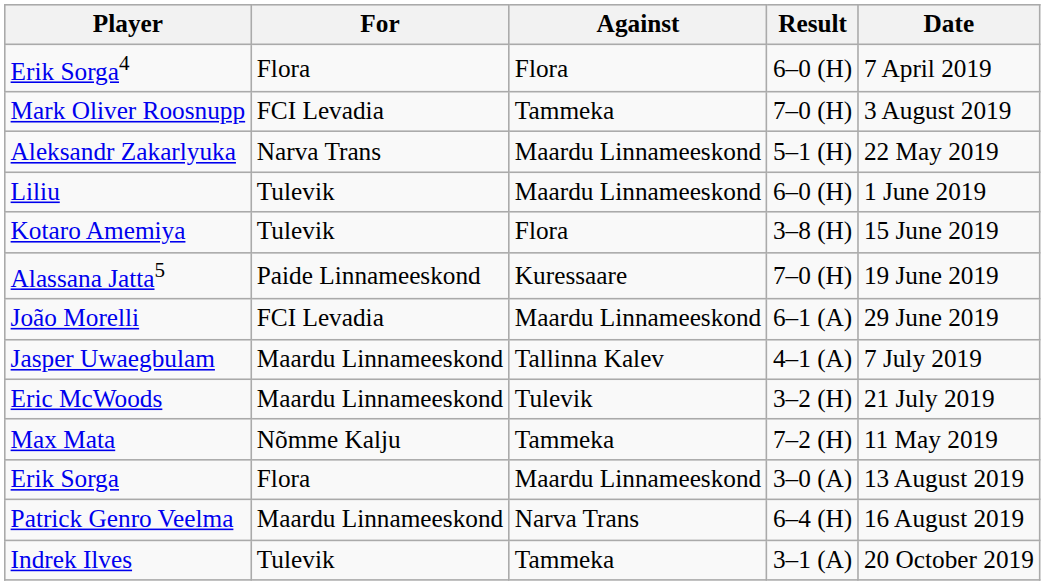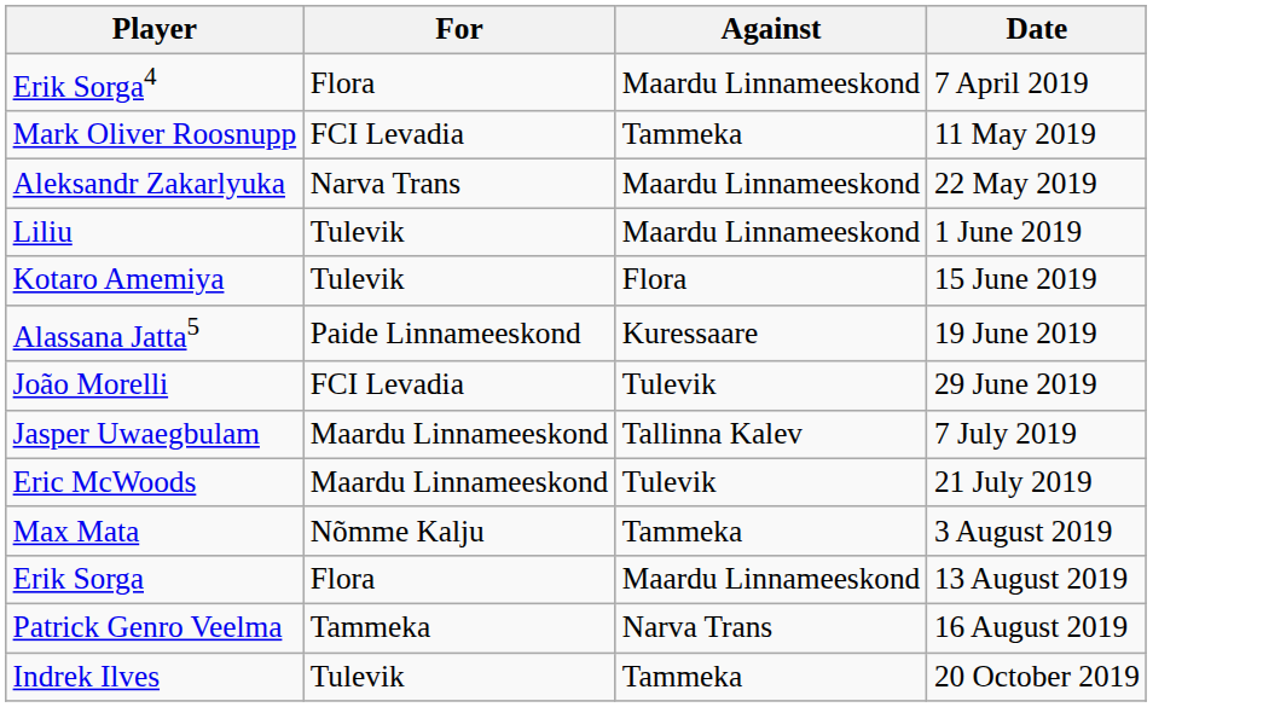 <table class="wikitable">
 <tr>
 <th>Player</th>
 <th>For</th>
 <th>Against</th>
-<th>Result</th>
 <th>Date</th>
 </tr>
 <tr>
 <td> <a href='#'>Erik Sorga</a><sup>4</sup></td>
 <td>Flora</td>
-<td>Flora</td>
-<td align=center>6–0 (H)</td>
+<td>Maardu Linnameeskond</td>
 <td>7 April 2019</td>
 </tr>
 <tr>
 <td> <a href='#'>Mark Oliver Roosnupp</a></td>
 <td>FCI Levadia</td>
 <td>Tammeka</td>
-<td align=center>7–0 (H)</td>
-<td>3 August 2019</td>
+<td>11 May 2019</td>
 </tr>
 <tr>
 <td> <a href='#'>Aleksandr Zakarlyuka</a></td>
 <td>Narva Trans</td>
 <td>Maardu Linnameeskond</td>
-<td align=center>5–1 (H)</td>
 <td>22 May 2019</td>
 </tr>
 <tr>
 <td> <a href='#'>Liliu</a></td>
 <td>Tulevik</td>
 <td>Maardu Linnameeskond</td>
-<td align=center>6–0 (H)</td>
 <td>1 June 2019</td>
 </tr>
 <tr>
 <td> <a href='#'>Kotaro Amemiya</a></td>
 <td>Tulevik</td>
 <td>Flora</td>
-<td align=center>3–8 (H)</td>
 <td>15 June 2019</td>
 </tr>
 <tr>
 <td> <a href='#'>Alassana Jatta</a><sup>5</sup></td>
 <td>Paide Linnameeskond</td>
 <td>Kuressaare</td>
-<td align=center>7–0 (H)</td>
 <td>19 June 2019</td>
 </tr>
 <tr>
 <td> <a href='#'>João Morelli</a></td>
 <td>FCI Levadia</td>
-<td>Maardu Linnameeskond</td>
-<td align=center>6–1 (A)</td>
+<td>Tulevik</td>
 <td>29 June 2019</td>
 </tr>
 <tr>
 <td> <a href='#'>Jasper Uwaegbulam</a></td>
 <td>Maardu Linnameeskond</td>
 <td>Tallinna Kalev</td>
-<td align=center>4–1 (A)</td>
 <td>7 July 2019</td>
 </tr>
 <tr>
 <td> <a href='#'>Eric McWoods</a></td>
 <td>Maardu Linnameeskond</td>
 <td>Tulevik</td>
-<td align=center>3–2 (H)</td>
 <td>21 July 2019</td>
 </tr>
 <tr>
 <td> <a href='#'>Max Mata</a></td>
 <td>Nõmme Kalju</td>
 <td>Tammeka</td>
-<td align=center>7–2 (H)</td>
-<td>11 May 2019</td>
+<td>3 August 2019</td>
 </tr>
 <tr>
 <td> <a href='#'>Erik Sorga</a></td>
 <td>Flora</td>
 <td>Maardu Linnameeskond</td>
-<td align=center>3–0 (A)</td>
 <td>13 August 2019</td>
 </tr>
 <tr>
 <td> <a href='#'>Patrick Genro Veelma</a></td>
-<td>Maardu Linnameeskond</td>
+<td>Tammeka</td>
 <td>Narva Trans</td>
-<td align=center>6–4 (H)</td>
 <td>16 August 2019</td>
 </tr>
 <tr>
 <td> <a href='#'>Indrek Ilves</a></td>
 <td>Tulevik</td>
 <td>Tammeka</td>
-<td align=center>3–1 (A)</td>
 <td>20 October 2019</td>
 </tr>
 </table>
